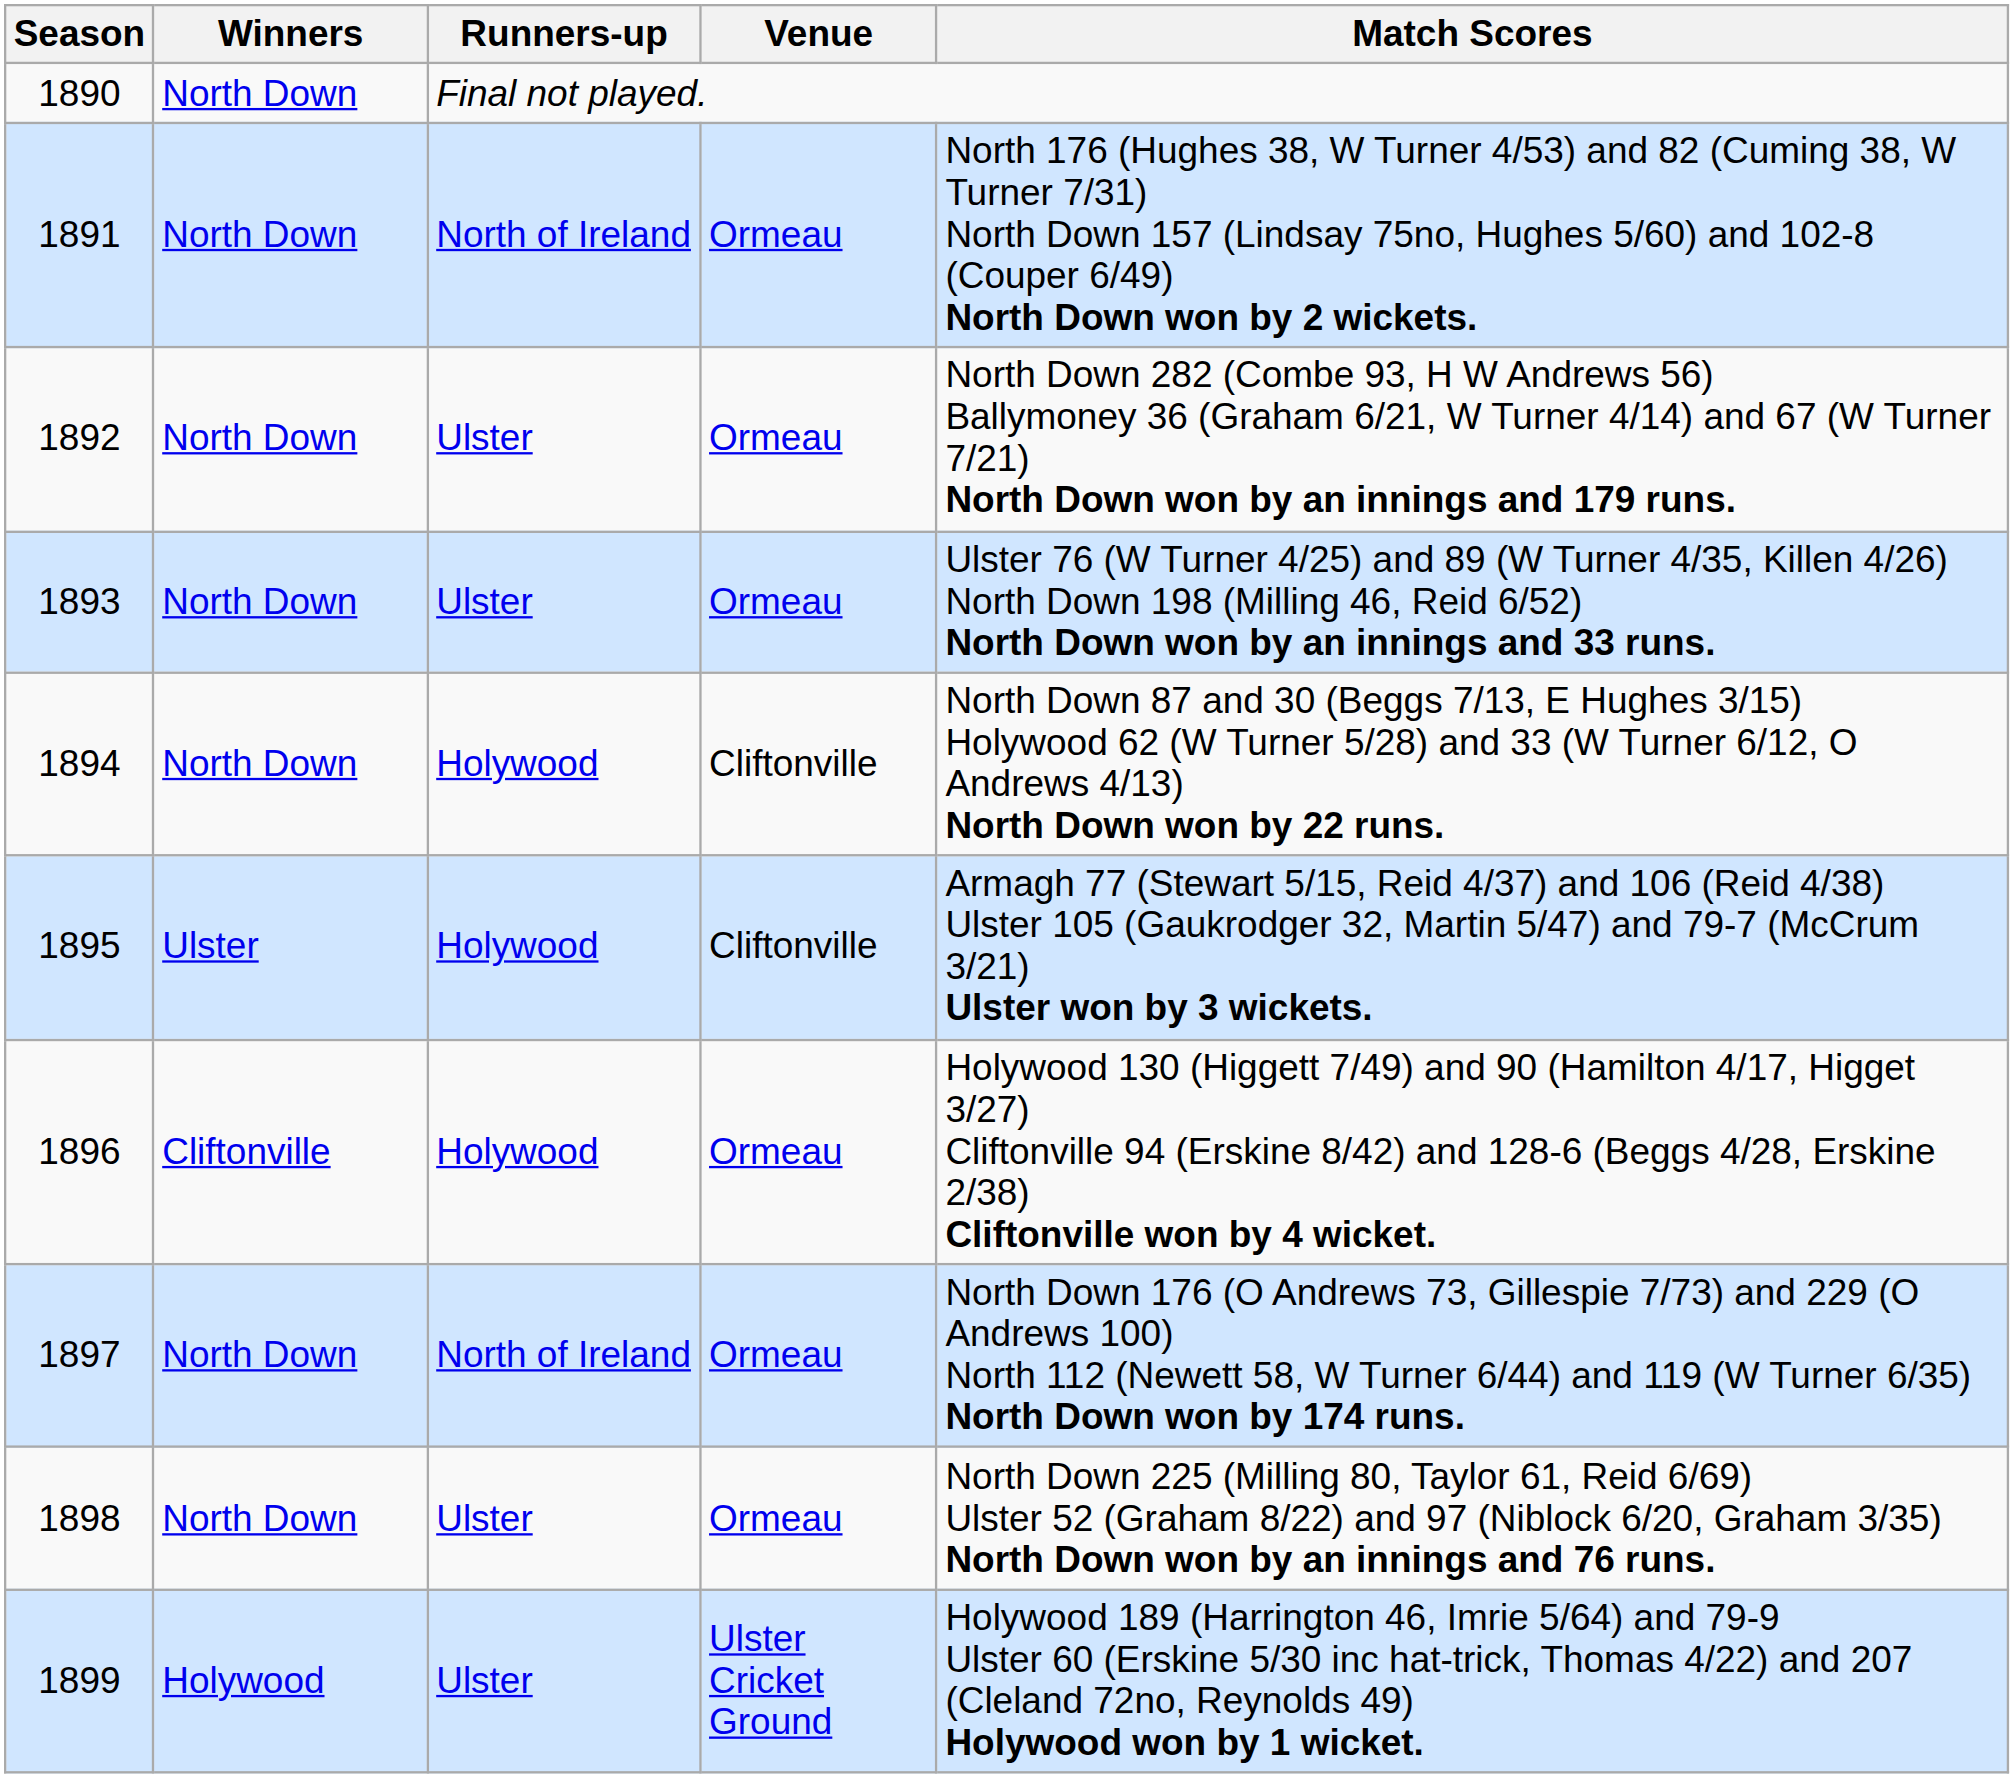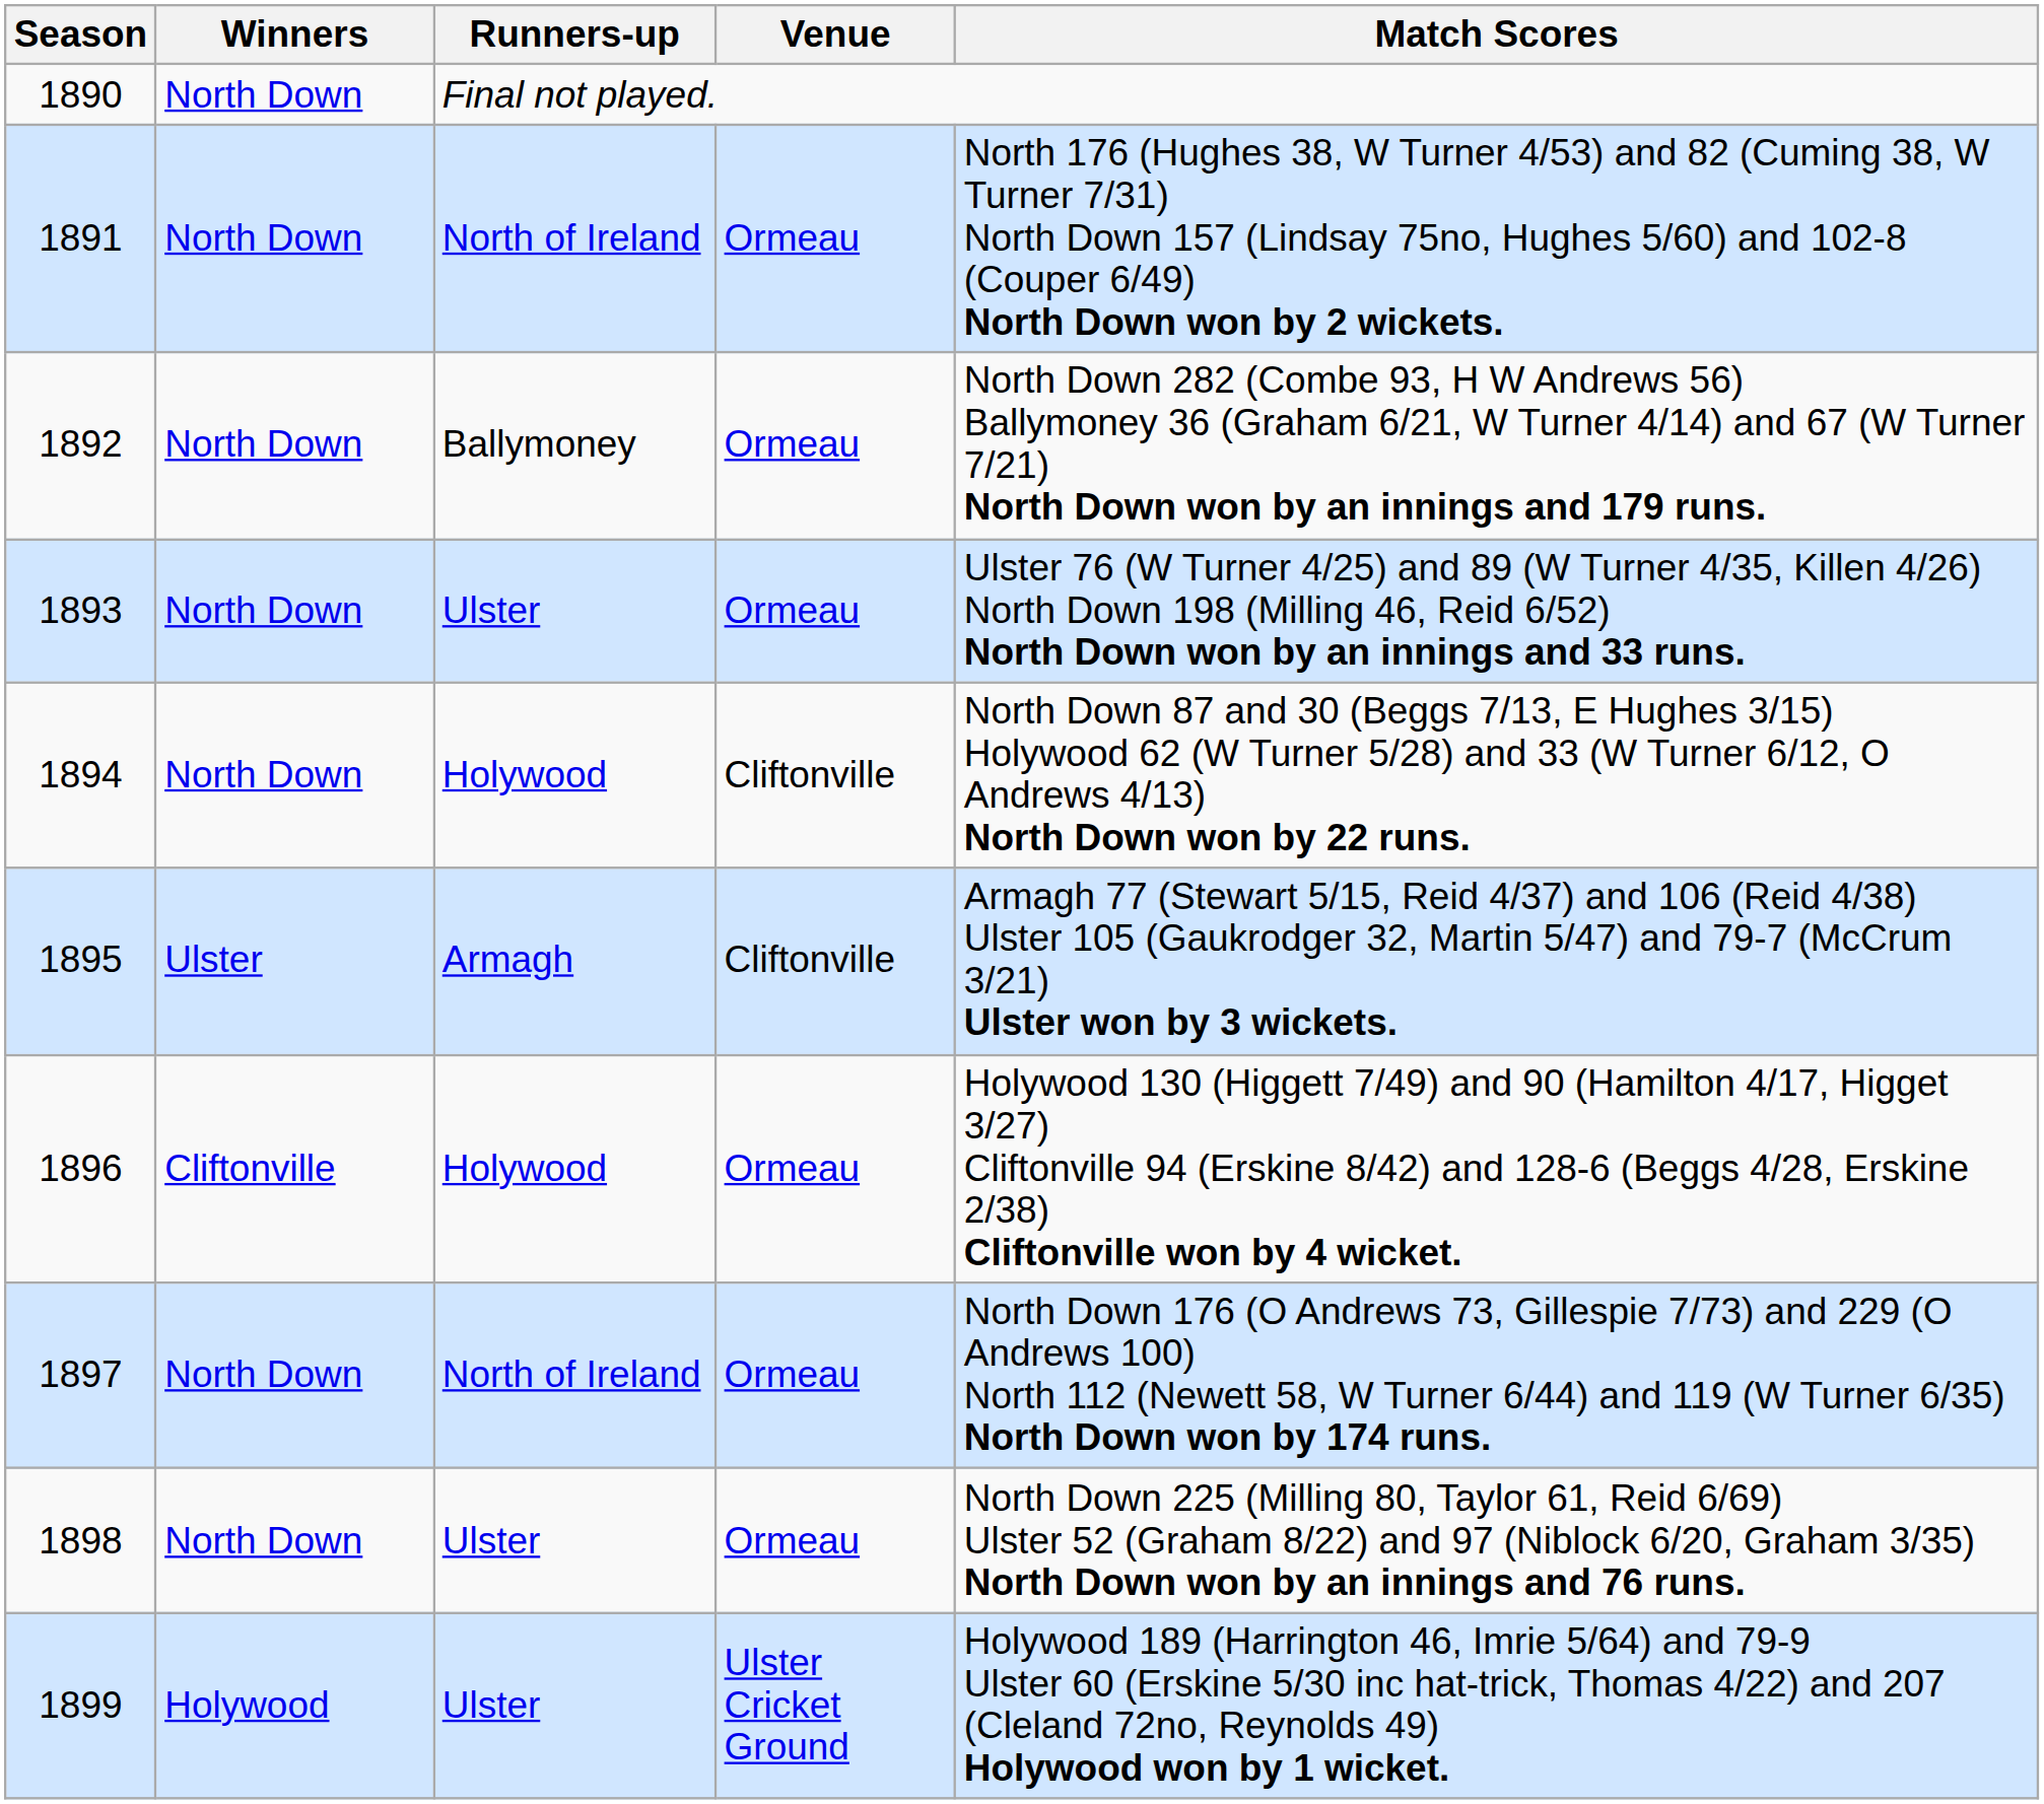 <table class="wikitable">
 <tr>
 <th>Season</th>
 <th width="120">Winners</th>
 <th width="120">Runners-up</th>
 <th width="100">Venue</th>
 <th width="540">Match Scores</th>
 </tr>
 <tr>
 <td align="center">1890</td>
 <td><a href='#'>North Down</a></td>
 <td colspan=3><em>Final not played.</em></td>
 </tr>
 <tr style="background: #D0E6FF;">
 <td align="center">1891</td>
 <td><a href='#'>North Down</a></td>
 <td><a href='#'>North of Ireland</a></td>
 <td><a href='#'>Ormeau</a></td>
 <td>North 176 (Hughes 38, W Turner 4/53) and 82 (Cuming 38, W Turner 7/31)<br>North Down 157 (Lindsay 75no, Hughes 5/60) and 102-8 (Couper 6/49)<br><strong>North Down won by 2 wickets.</strong></td>
 </tr>
 <tr>
 <td align="center">1892</td>
 <td><a href='#'>North Down</a></td>
-<td><a href='#'>Ulster</a></td>
+<td>Ballymoney</td>
 <td><a href='#'>Ormeau</a></td>
 <td>North Down 282 (Combe 93, H W Andrews 56)<br>Ballymoney 36 (Graham 6/21, W Turner 4/14) and 67 (W Turner 7/21)<br><strong>North Down won by an innings and 179 runs.</strong></td>
 </tr>
 <tr style="background: #D0E6FF;">
 <td align="center">1893</td>
 <td><a href='#'>North Down</a></td>
 <td><a href='#'>Ulster</a></td>
 <td><a href='#'>Ormeau</a></td>
 <td>Ulster 76 (W Turner 4/25) and 89 (W Turner 4/35, Killen 4/26)<br>North Down 198 (Milling 46, Reid 6/52)<br><strong>North Down won by an innings and 33 runs.</strong></td>
 </tr>
 <tr>
 <td align="center">1894</td>
 <td><a href='#'>North Down</a></td>
 <td><a href='#'>Holywood</a></td>
 <td>Cliftonville</td>
 <td>North Down 87 and 30 (Beggs 7/13, E Hughes 3/15)<br>Holywood 62 (W Turner 5/28) and 33 (W Turner 6/12, O Andrews 4/13)<br><strong>North Down won by 22 runs.</strong></td>
 </tr>
 <tr style="background: #D0E6FF;">
 <td align="center">1895</td>
 <td><a href='#'>Ulster</a></td>
-<td><a href='#'>Holywood</a></td>
+<td><a href='#'>Armagh</a></td>
 <td>Cliftonville</td>
 <td>Armagh 77 (Stewart 5/15, Reid 4/37) and 106 (Reid 4/38)<br>Ulster 105 (Gaukrodger 32, Martin 5/47) and 79-7 (McCrum 3/21)<br><strong>Ulster won by 3 wickets.</strong></td>
 </tr>
 <tr>
 <td align="center">1896</td>
 <td><a href='#'>Cliftonville</a></td>
 <td><a href='#'>Holywood</a></td>
 <td><a href='#'>Ormeau</a></td>
 <td>Holywood 130 (Higgett 7/49) and 90 (Hamilton 4/17, Higget 3/27)<br>Cliftonville 94 (Erskine 8/42) and 128-6 (Beggs 4/28, Erskine 2/38)<br><strong>Cliftonville won by 4 wicket.</strong></td>
 </tr>
 <tr style="background: #D0E6FF;">
 <td align="center">1897</td>
 <td><a href='#'>North Down</a></td>
 <td><a href='#'>North of Ireland</a></td>
 <td><a href='#'>Ormeau</a></td>
 <td>North Down 176 (O Andrews 73, Gillespie 7/73) and 229 (O Andrews 100)<br>North 112 (Newett 58, W Turner 6/44) and 119 (W Turner 6/35)<br><strong>North Down won by 174 runs.</strong></td>
 </tr>
 <tr>
 <td align="center">1898</td>
 <td><a href='#'>North Down</a></td>
 <td><a href='#'>Ulster</a></td>
 <td><a href='#'>Ormeau</a></td>
 <td>North Down 225 (Milling 80, Taylor 61, Reid 6/69)<br>Ulster 52 (Graham 8/22) and 97 (Niblock 6/20, Graham 3/35)<br><strong>North Down won by an innings and 76 runs.</strong></td>
 </tr>
 <tr style="background: #D0E6FF;">
 <td align="center">1899</td>
 <td><a href='#'>Holywood</a></td>
 <td><a href='#'>Ulster</a></td>
 <td><a href='#'>Ulster Cricket Ground</a></td>
 <td>Holywood 189 (Harrington 46, Imrie 5/64) and 79-9<br>Ulster 60 (Erskine 5/30 inc hat-trick, Thomas 4/22) and 207 (Cleland 72no, Reynolds 49)<br><strong>Holywood won by 1 wicket.</strong></td>
 </tr>
 </table>
